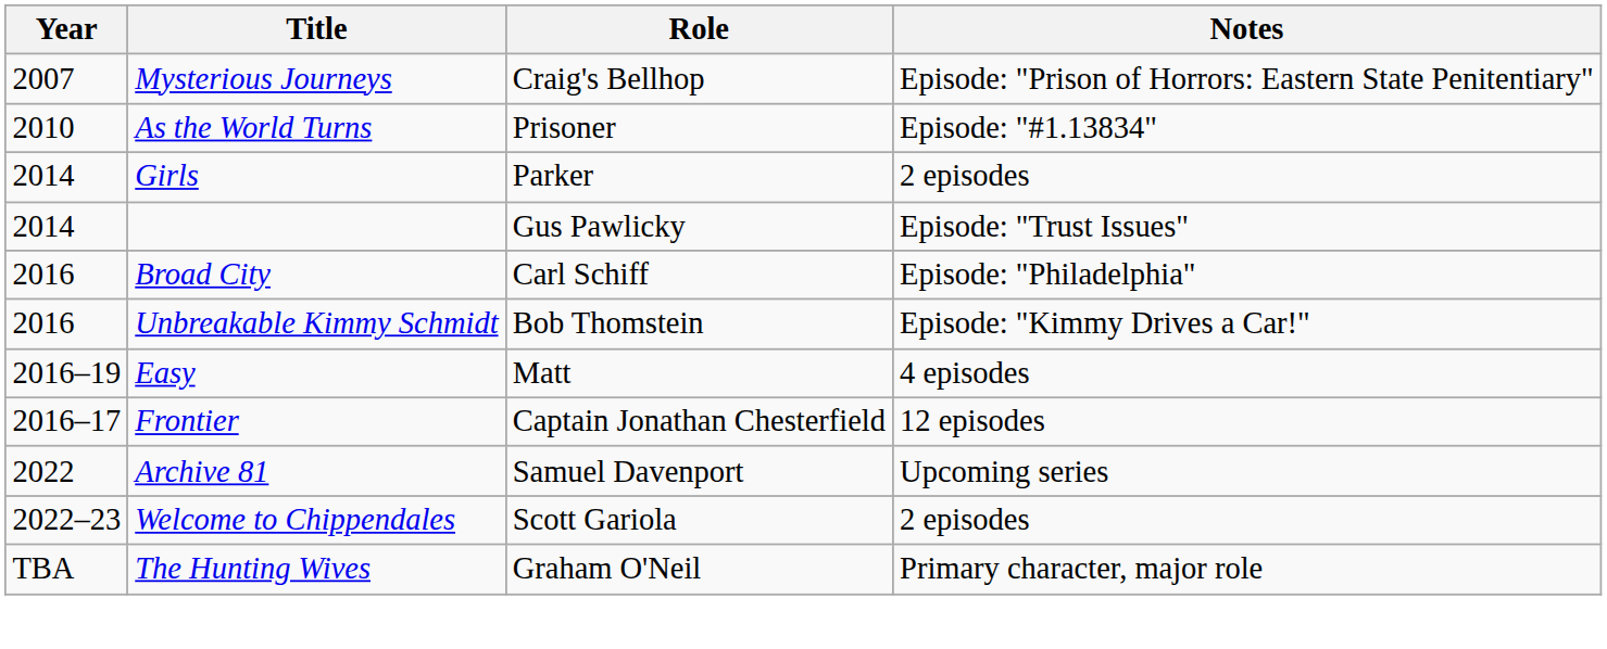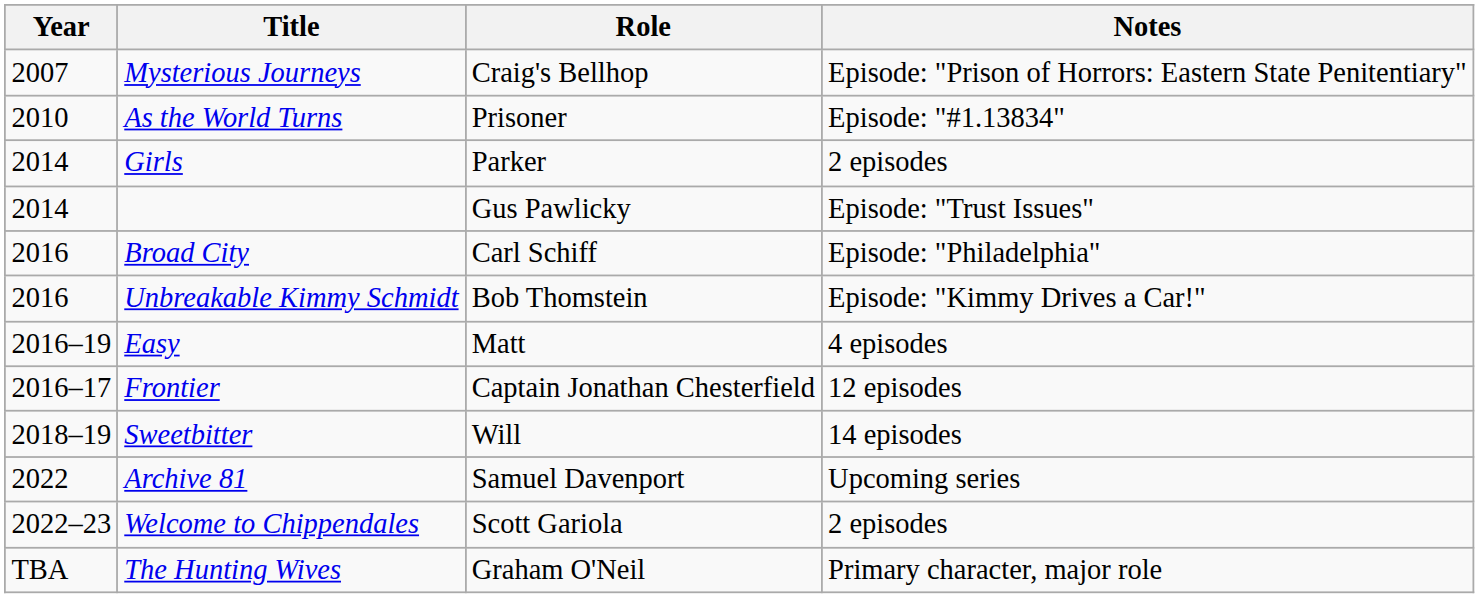 <table class="wikitable sortable">
 <tr>
 <th>Year</th>
 <th>Title</th>
 <th>Role</th>
 <th>Notes</th>
 </tr>
 <tr>
 <td>2007</td>
 <td><em><a href='#'>Mysterious Journeys</a></em></td>
 <td>Craig's Bellhop</td>
 <td>Episode: "Prison of Horrors: Eastern State Penitentiary"</td>
 </tr>
 <tr>
 <td>2010</td>
 <td><em><a href='#'>As the World Turns</a></em></td>
 <td>Prisoner</td>
 <td>Episode: "#1.13834"</td>
 </tr>
 <tr>
 <td>2014</td>
 <td><em><a href='#'>Girls</a></em></td>
 <td>Parker</td>
 <td>2 episodes</td>
 </tr>
 <tr>
 <td>2014</td>
 <td><em></em></td>
 <td>Gus Pawlicky</td>
 <td>Episode: "Trust Issues"</td>
 </tr>
 <tr 2015? Agents of Shield Season 5 and 6. Deep, GrandSon of Leopold Fitz and Gemma Simmons>
 <td>2016</td>
 <td><em><a href='#'>Broad City</a></em></td>
 <td>Carl Schiff</td>
 <td>Episode: "Philadelphia"</td>
 </tr>
 <tr>
 <td>2016</td>
 <td><em><a href='#'>Unbreakable Kimmy Schmidt</a></em></td>
 <td>Bob Thomstein</td>
 <td>Episode: "Kimmy Drives a Car!"</td>
 </tr>
 <tr>
 <td>2016–19</td>
 <td><em><a href='#'>Easy</a></em></td>
 <td>Matt</td>
 <td>4 episodes</td>
 </tr>
 <tr>
 <td>2016–17</td>
 <td><em><a href='#'>Frontier</a></em></td>
 <td>Captain Jonathan Chesterfield</td>
 <td>12 episodes</td>
 </tr>
 <tr>
+<td>2018–19</td>
+<td><em><a href='#'>Sweetbitter</a></em></td>
+<td>Will</td>
+<td>14 episodes</td>
+</tr>
+<tr>
 <td>2022</td>
 <td><em><a href='#'>Archive 81</a></em></td>
 <td>Samuel Davenport</td>
 <td>Upcoming series</td>
 </tr>
 <tr>
 <td>2022–23</td>
 <td><em><a href='#'>Welcome to Chippendales</a></em></td>
 <td>Scott Gariola</td>
 <td>2 episodes</td>
 </tr>
 <tr>
 <td>TBA</td>
 <td><em><a href='#'>The Hunting Wives</a></em></td>
 <td>Graham O'Neil</td>
 <td>Primary character, major role</td>
 </tr>
 </table>
